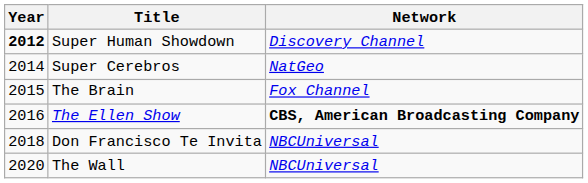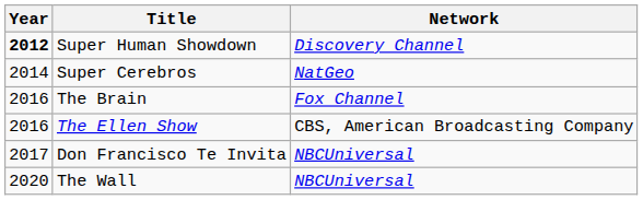 <table class="wikitable sortable">
 <tr>
 <th>Year</th>
 <th>Title</th>
 <th>Network</th>
 </tr>
 <tr>
 <td><strong>2012</strong></td>
 <td>Super Human Showdown</td>
 <td><em><a href='#'>Discovery Channel</a></em></td>
 </tr>
 <tr>
 <td>2014</td>
 <td>Super Cerebros</td>
 <td><em><a href='#'>NatGeo</a></em></td>
 </tr>
 <tr>
-<td>2015</td>
+<td>2016</td>
 <td>The Brain</td>
 <td><em><a href='#'>Fox Channel</a></em></td>
 </tr>
 <tr>
 <td>2016</td>
 <td><em><a href='#'>The Ellen Show</a></em></td>
-<td><strong>CBS, American Broadcasting Company</strong></td>
+<td>CBS, American Broadcasting Company</td>
 </tr>
 <tr>
-<td>2018</td>
+<td>2017</td>
 <td>Don Francisco Te Invita</td>
 <td><em><a href='#'>NBCUniversal</a></em></td>
 </tr>
 <tr>
 <td>2020</td>
 <td>The Wall</td>
 <td><em><a href='#'>NBCUniversal</a></em></td>
 </tr>
 </table>
